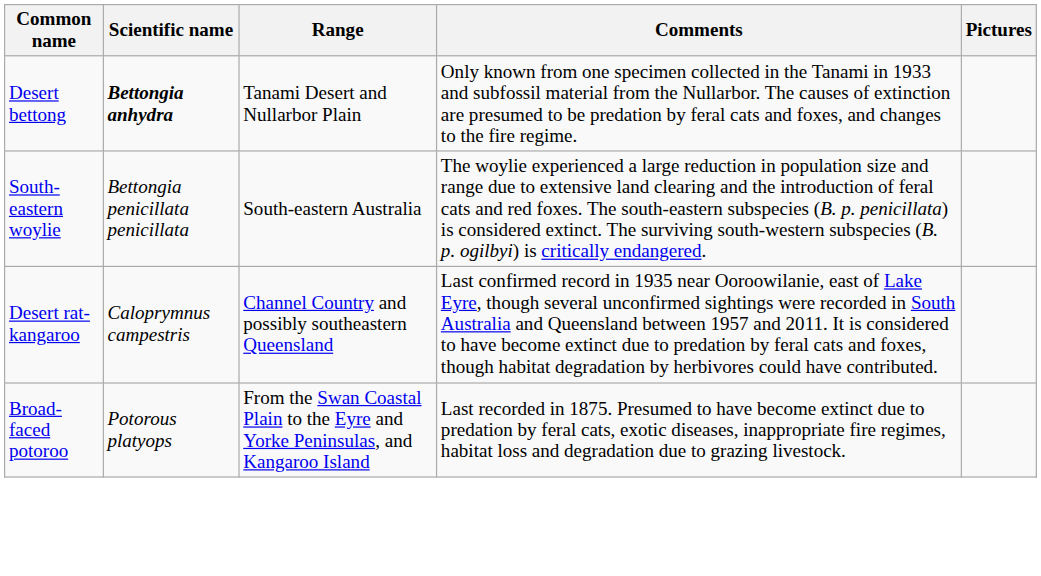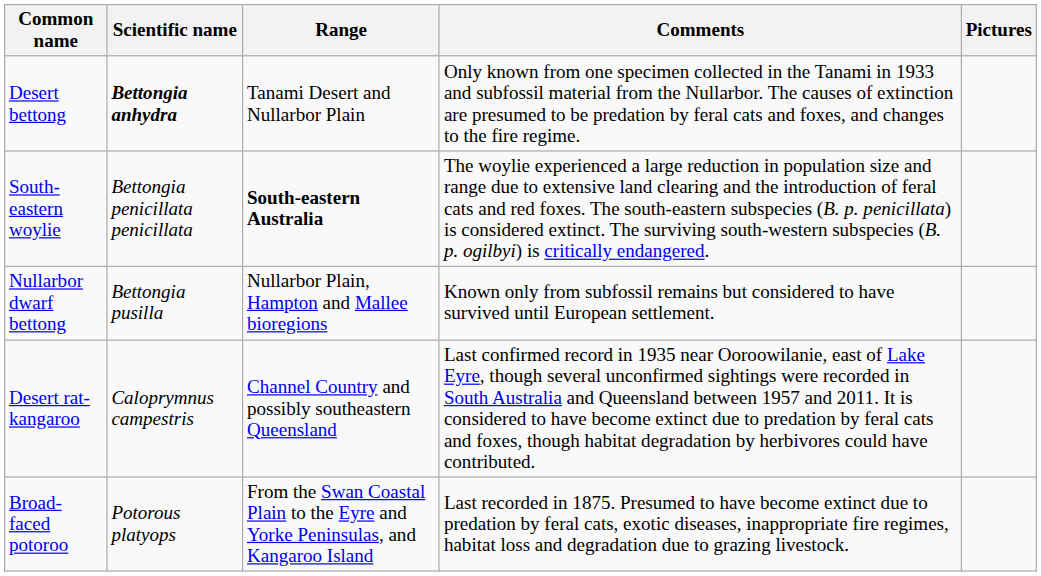 <table class="wikitable sortable">
 <tr>
 <th>Common name</th>
 <th>Scientific name</th>
 <th>Range</th>
 <th class="unsortable">Comments</th>
 <th class="unsortable">Pictures</th>
 </tr>
 <tr>
 <td><a href='#'>Desert bettong</a></td>
 <td><strong><em>Bettongia anhydra</em></strong></td>
 <td>Tanami Desert and Nullarbor Plain</td>
 <td>Only known from one specimen collected in the Tanami in 1933 and subfossil material from the Nullarbor. The causes of extinction are presumed to be predation by feral cats and foxes, and changes to the fire regime.</td>
 <td></td>
 </tr>
 <tr>
 <td><a href='#'>South-eastern woylie</a></td>
 <td><em>Bettongia penicillata penicillata</em></td>
-<td>South-eastern Australia</td>
+<td><strong>South-eastern Australia</strong></td>
 <td>The woylie experienced a large reduction in population size and range due to extensive land clearing and the introduction of feral cats and red foxes. The south-eastern subspecies (<em>B. p. penicillata</em>) is considered extinct. The surviving south-western subspecies (<em>B. p. ogilbyi</em>) is <a href='#'>critically endangered</a>.</td>
+<td></td>
+</tr>
+<tr>
+<td><a href='#'>Nullarbor dwarf bettong</a></td>
+<td><em>Bettongia pusilla</em></td>
+<td>Nullarbor Plain, <a href='#'>Hampton</a> and <a href='#'>Mallee bioregions</a></td>
+<td>Known only from subfossil remains but considered to have survived until European settlement.</td>
 <td></td>
 </tr>
 <tr>
 <td><a href='#'>Desert rat-kangaroo</a></td>
 <td><em>Caloprymnus campestris</em></td>
 <td><a href='#'>Channel Country</a> and possibly southeastern <a href='#'>Queensland</a></td>
 <td>Last confirmed record in 1935 near Ooroowilanie, east of <a href='#'>Lake Eyre</a>, though several unconfirmed sightings were recorded in <a href='#'>South Australia</a> and Queensland between 1957 and 2011. It is considered to have become extinct due to predation by feral cats and foxes, though habitat degradation by herbivores could have contributed.</td>
 <td></td>
 </tr>
 <tr>
 <td><a href='#'>Broad-faced potoroo</a></td>
 <td><em>Potorous platyops</em></td>
 <td>From the <a href='#'>Swan Coastal Plain</a> to the <a href='#'>Eyre</a> and <a href='#'>Yorke Peninsulas</a>, and <a href='#'>Kangaroo Island</a></td>
 <td>Last recorded in 1875. Presumed to have become extinct due to predation by feral cats, exotic diseases, inappropriate fire regimes, habitat loss and degradation due to grazing livestock.</td>
 <td></td>
 </tr>
 </table>
